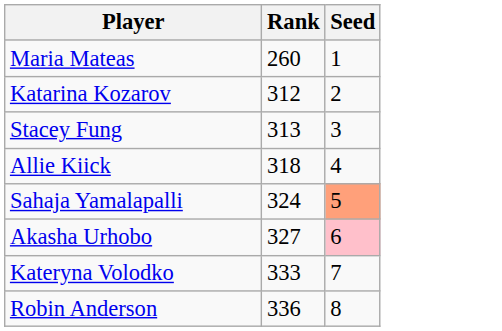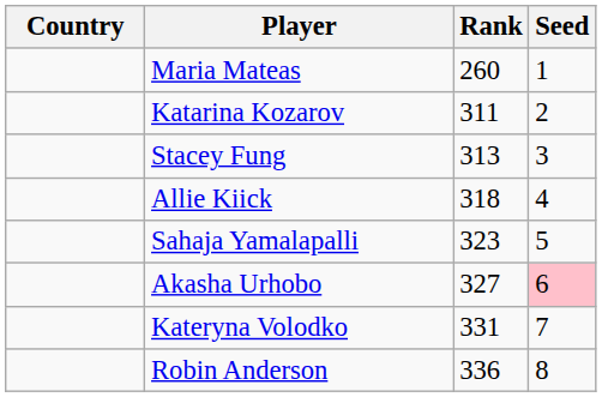 <table class="wikitable">
 <tr>
+<th width="75">Country</th>
 <th width="175">Player</th>
 <th>Rank</th>
 <th>Seed</th>
 </tr>
 <tr>
+<td></td>
 <td><a href='#'>Maria Mateas</a></td>
 <td>260</td>
 <td>1</td>
 </tr>
 <tr>
+<td></td>
 <td><a href='#'>Katarina Kozarov</a></td>
-<td>312</td>
+<td>311</td>
 <td>2</td>
 </tr>
 <tr>
+<td></td>
 <td><a href='#'>Stacey Fung</a></td>
 <td>313</td>
 <td>3</td>
 </tr>
 <tr>
+<td></td>
 <td><a href='#'>Allie Kiick</a></td>
 <td>318</td>
 <td>4</td>
 </tr>
 <tr>
+<td></td>
 <td><a href='#'>Sahaja Yamalapalli</a></td>
-<td>324</td>
-<td style="background: lightsalmon;">5</td>
+<td>323</td>
+<td>5</td>
 </tr>
 <tr>
+<td></td>
 <td><a href='#'>Akasha Urhobo</a></td>
 <td>327</td>
 <td style="background: pink;">6</td>
 </tr>
 <tr>
+<td></td>
 <td><a href='#'>Kateryna Volodko</a></td>
-<td>333</td>
+<td>331</td>
 <td>7</td>
 </tr>
 <tr>
+<td></td>
 <td><a href='#'>Robin Anderson</a></td>
 <td>336</td>
 <td>8</td>
 </tr>
 </table>
